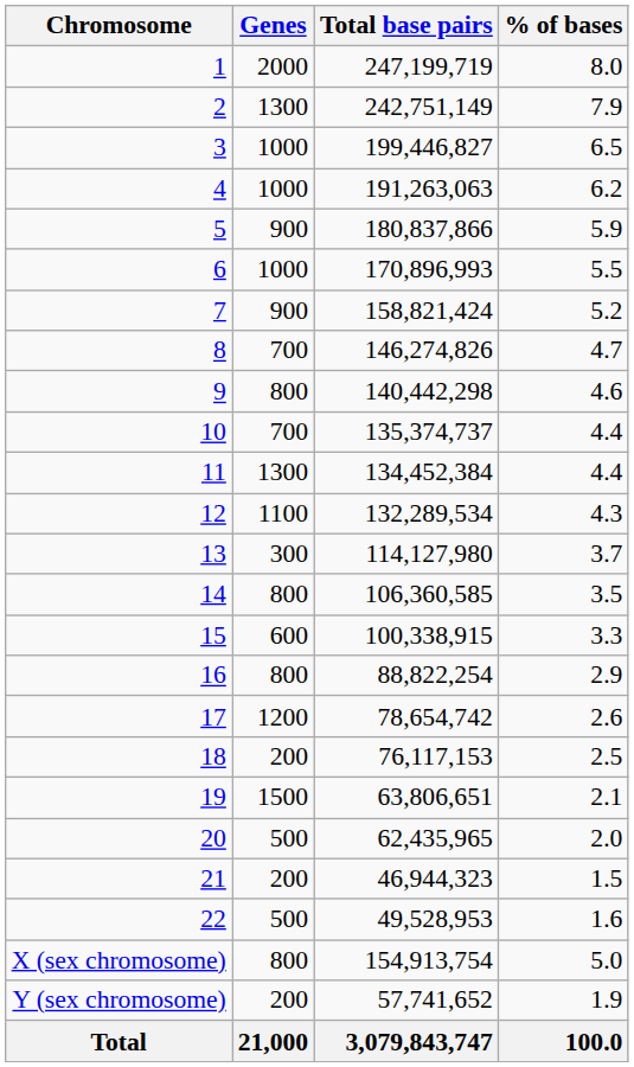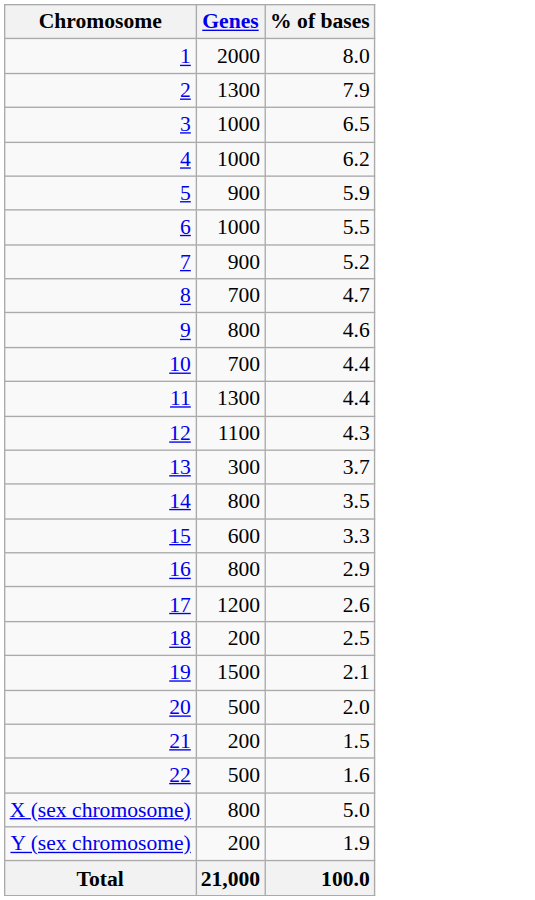 <table class="wikitable sortable" style="text-align:right">
 <tr>
 <th>Chromosome</th>
 <th><a href='#'>Genes</a></th>
-<th>Total <a href='#'>base pairs</a></th>
 <th>% of bases</th>
 </tr>
 <tr>
 <td><a href='#'>1</a></td>
 <td>2000</td>
-<td>247,199,719</td>
 <td>8.0</td>
 </tr>
 <tr>
 <td><a href='#'>2</a></td>
 <td>1300</td>
-<td>242,751,149</td>
 <td>7.9</td>
 </tr>
 <tr>
 <td><a href='#'>3</a></td>
 <td>1000</td>
-<td>199,446,827</td>
 <td>6.5</td>
 </tr>
 <tr>
 <td><a href='#'>4</a></td>
 <td>1000</td>
-<td>191,263,063</td>
 <td>6.2</td>
 </tr>
 <tr>
 <td><a href='#'>5</a></td>
 <td>900</td>
-<td>180,837,866</td>
 <td>5.9</td>
 </tr>
 <tr>
 <td><a href='#'>6</a></td>
 <td>1000</td>
-<td>170,896,993</td>
 <td>5.5</td>
 </tr>
 <tr>
 <td><a href='#'>7</a></td>
 <td>900</td>
-<td>158,821,424</td>
 <td>5.2</td>
 </tr>
 <tr>
 <td><a href='#'>8</a></td>
 <td>700</td>
-<td>146,274,826</td>
 <td>4.7</td>
 </tr>
 <tr>
 <td><a href='#'>9</a></td>
 <td>800</td>
-<td>140,442,298</td>
 <td>4.6</td>
 </tr>
 <tr>
 <td><a href='#'>10</a></td>
 <td>700</td>
-<td>135,374,737</td>
 <td>4.4</td>
 </tr>
 <tr>
 <td><a href='#'>11</a></td>
 <td>1300</td>
-<td>134,452,384</td>
 <td>4.4</td>
 </tr>
 <tr>
 <td><a href='#'>12</a></td>
 <td>1100</td>
-<td>132,289,534</td>
 <td>4.3</td>
 </tr>
 <tr>
 <td><a href='#'>13</a></td>
 <td>300</td>
-<td>114,127,980</td>
 <td>3.7</td>
 </tr>
 <tr>
 <td><a href='#'>14</a></td>
 <td>800</td>
-<td>106,360,585</td>
 <td>3.5</td>
 </tr>
 <tr>
 <td><a href='#'>15</a></td>
 <td>600</td>
-<td>100,338,915</td>
 <td>3.3</td>
 </tr>
 <tr>
 <td><a href='#'>16</a></td>
 <td>800</td>
-<td>88,822,254</td>
 <td>2.9</td>
 </tr>
 <tr>
 <td><a href='#'>17</a></td>
 <td>1200</td>
-<td>78,654,742</td>
 <td>2.6</td>
 </tr>
 <tr>
 <td><a href='#'>18</a></td>
 <td>200</td>
-<td>76,117,153</td>
 <td>2.5</td>
 </tr>
 <tr>
 <td><a href='#'>19</a></td>
 <td>1500</td>
-<td>63,806,651</td>
 <td>2.1</td>
 </tr>
 <tr>
 <td><a href='#'>20</a></td>
 <td>500</td>
-<td>62,435,965</td>
 <td>2.0</td>
 </tr>
 <tr>
 <td><a href='#'>21</a></td>
 <td>200</td>
-<td>46,944,323</td>
 <td>1.5</td>
 </tr>
 <tr>
 <td><a href='#'>22</a></td>
 <td>500</td>
-<td>49,528,953</td>
 <td>1.6</td>
 </tr>
 <tr>
 <td><a href='#'>X (sex chromosome)</a></td>
 <td>800</td>
-<td>154,913,754</td>
 <td>5.0</td>
 </tr>
 <tr>
 <td><a href='#'>Y (sex chromosome)</a></td>
 <td>200</td>
-<td>57,741,652</td>
 <td>1.9</td>
 </tr>
 <tr class="sortbottom">
 <th>Total</th>
 <th style="text-align:right">21,000</th>
-<th style="text-align:right">3,079,843,747</th>
 <th style="text-align:right">100.0</th>
 </tr>
 </table>
